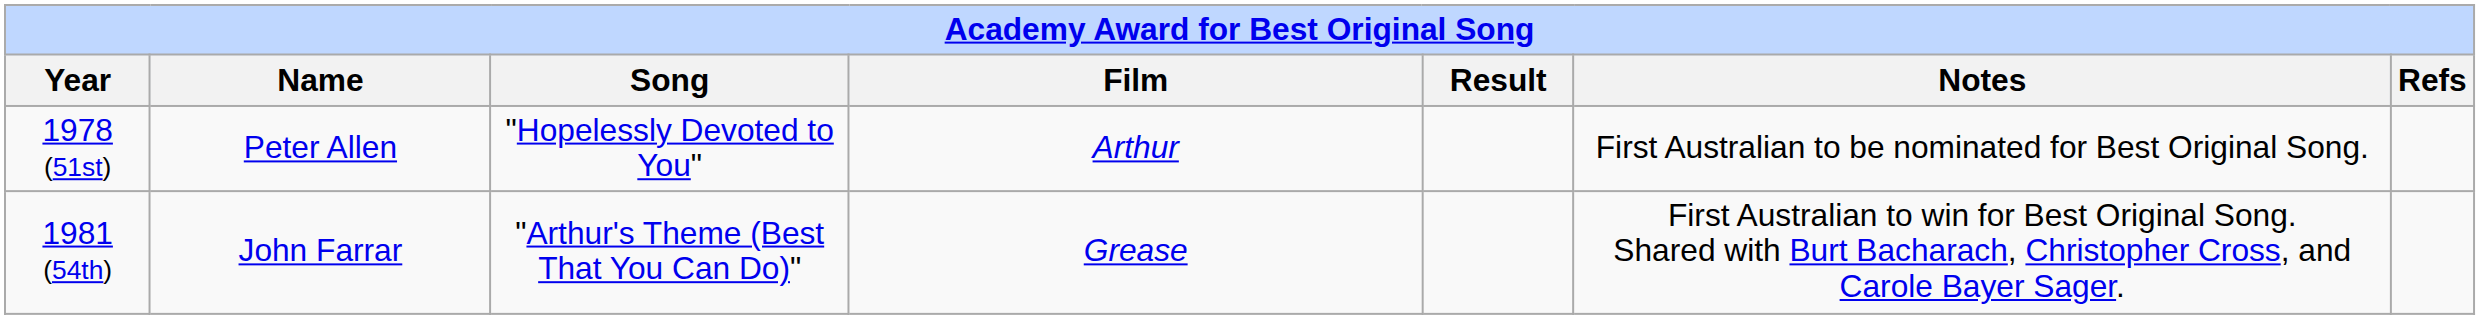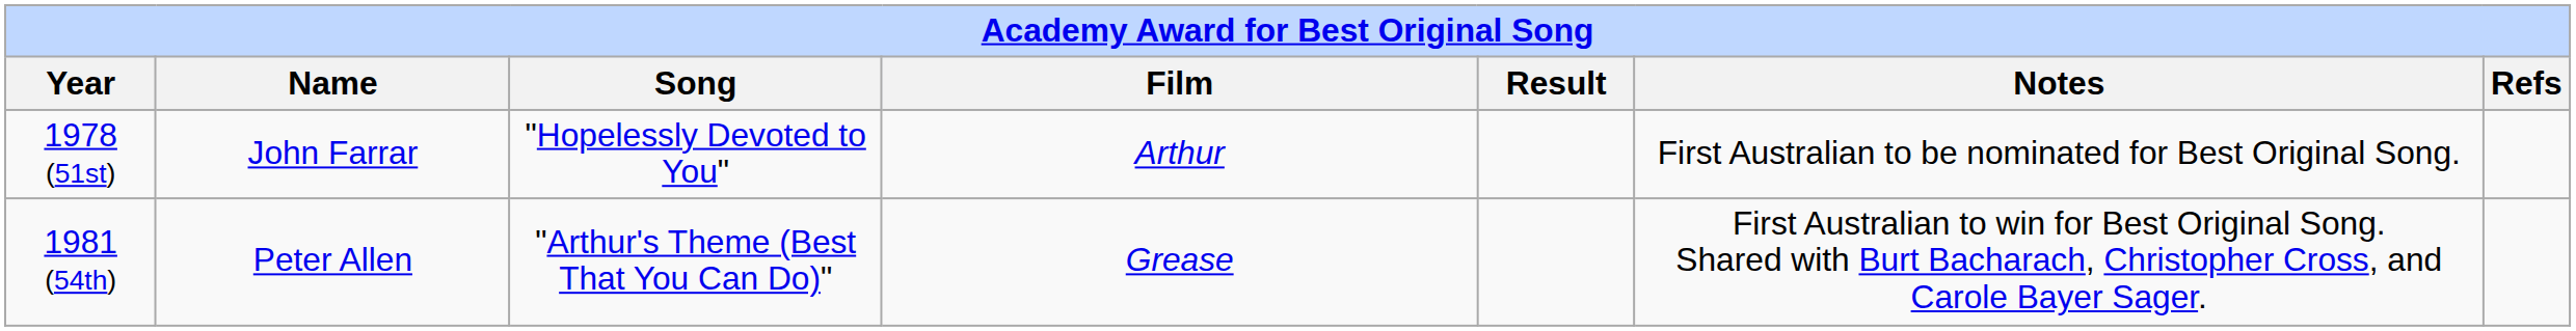 <table class="wikitable" style="text-align: center">
 <tr style="background:#bfd7ff;">
 <td colspan="7" style="text-align:center;"><strong><a href='#'>Academy Award for Best Original Song</a></strong></td>
 </tr>
 <tr style="background:#ebf5ff;">
 <th style="width:75px;">Year</th>
 <th style="width:200px;">Name</th>
 <th style="width:200px;">Song</th>
 <th style="width:350px;">Film</th>
 <th style="width:75px;">Result</th>
 <th style="width:500px;">Notes</th>
 <th width="3">Refs</th>
 </tr>
 <tr>
 <td><a href='#'>1978</a><br><small>(<a href='#'>51st</a>)</small></td>
-<td><a href='#'>Peter Allen</a></td>
+<td><a href='#'>John Farrar</a></td>
 <td>"<a href='#'>Hopelessly Devoted to You</a>"</td>
 <td><em><a href='#'>Arthur</a></em></td>
 <td></td>
 <td>First Australian to be nominated for Best Original Song.</td>
 <td></td>
 </tr>
 <tr>
 <td style="text-align: center"><a href='#'>1981</a><br><small>(<a href='#'>54th</a>)</small></td>
-<td><a href='#'>John Farrar</a></td>
+<td><a href='#'>Peter Allen</a></td>
 <td>"<a href='#'>Arthur's Theme (Best That You Can Do)</a>"</td>
 <td><em><a href='#'>Grease</a></em></td>
 <td></td>
 <td>First Australian to win for Best Original Song.<br>Shared with <a href='#'>Burt Bacharach</a>, <a href='#'>Christopher Cross</a>, and <a href='#'>Carole Bayer Sager</a>.</td>
 <td style="text-align: center"></td>
 </tr>
 </table>
